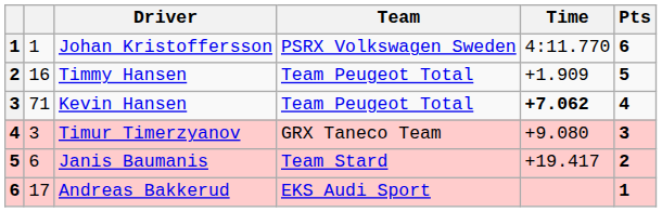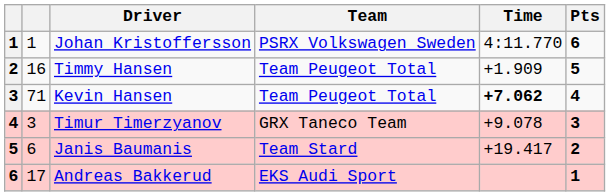 <table class="wikitable" style="font-size:95%">
 <tr>
 <th></th>
 <th></th>
 <th>Driver</th>
 <th>Team</th>
 <th>Time</th>
 <th>Pts</th>
 </tr>
 <tr>
 <th>1</th>
 <td>1</td>
 <td> <a href='#'>Johan Kristoffersson</a></td>
 <td><a href='#'>PSRX Volkswagen Sweden</a></td>
 <td>4:11.770</td>
 <td><strong>6</strong></td>
 </tr>
 <tr>
 <th>2</th>
 <td>16</td>
 <td> <a href='#'>Timmy Hansen</a></td>
 <td><a href='#'>Team Peugeot Total</a></td>
 <td>+1.909</td>
 <td><strong>5</strong></td>
 </tr>
 <tr>
 <th>3</th>
 <td>71</td>
 <td> <a href='#'>Kevin Hansen</a></td>
 <td><a href='#'>Team Peugeot Total</a></td>
 <td><strong>+7.062</strong></td>
 <td><strong>4</strong></td>
 </tr>
 <tr>
 <th style="background:#ffcccc;">4</th>
 <td style="background:#ffcccc;">3</td>
 <td style="background:#ffcccc;"> <a href='#'>Timur Timerzyanov</a></td>
 <td style="background:#ffcccc;">GRX Taneco Team</td>
-<td style="background:#ffcccc;">+9.080</td>
+<td style="background:#ffcccc;">+9.078</td>
 <td style="background:#ffcccc;"><strong>3</strong></td>
 </tr>
 <tr>
 <th style="background:#ffcccc;">5</th>
 <td style="background:#ffcccc;">6</td>
 <td style="background:#ffcccc;"> <a href='#'>Janis Baumanis</a></td>
 <td style="background:#ffcccc;"><a href='#'>Team Stard</a></td>
 <td style="background:#ffcccc;">+19.417</td>
 <td style="background:#ffcccc;"><strong>2</strong></td>
 </tr>
 <tr>
 <th style="background:#ffcccc;">6</th>
 <td style="background:#ffcccc;">17</td>
 <td style="background:#ffcccc;"> <a href='#'>Andreas Bakkerud</a></td>
 <td style="background:#ffcccc;"><a href='#'>EKS Audi Sport</a></td>
 <td style="background:#ffcccc;"></td>
 <td style="background:#ffcccc;"><strong>1</strong></td>
 </tr>
 </table>
